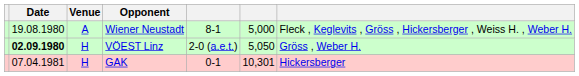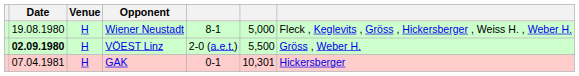 <table class="wikitable" Style="text-align: center">
 <tr>
 <th></th>
 <th>Date</th>
 <th>Venue</th>
 <th>Opponent</th>
 <th></th>
 <th></th>
 <th></th>
 </tr>
 <tr style="background:#cfc">
 <td></td>
 <td>19.08.1980</td>
-<td><a href='#'>A</a></td>
+<td><a href='#'>H</a></td>
 <td align="left"><a href='#'>Wiener Neustadt</a></td>
 <td>8-1</td>
 <td align="right">5,000</td>
 <td align="left">Fleck , <a href='#'>Keglevits</a>  , <a href='#'>Gröss</a>  , <a href='#'>Hickersberger</a> , Weiss H. , <a href='#'>Weber H.</a> </td>
 </tr>
 <tr style="background:#cfc">
 <td></td>
 <td><strong>02.09.1980</strong></td>
 <td><a href='#'>H</a></td>
 <td align="left"><a href='#'>VÖEST Linz</a></td>
 <td>2-0 (<a href='#'>a.e.t.</a>)</td>
-<td align="right">5,050</td>
+<td align="right">5,500</td>
 <td align="left"><a href='#'>Gröss</a> , <a href='#'>Weber H.</a> </td>
 </tr>
 <tr style="background:#fcc">
 <td></td>
 <td>07.04.1981</td>
 <td><a href='#'>H</a></td>
 <td align="left"><a href='#'>GAK</a></td>
 <td>0-1</td>
 <td align="right">10,301</td>
 <td align="left"><a href='#'>Hickersberger</a> </td>
 </tr>
 </table>
